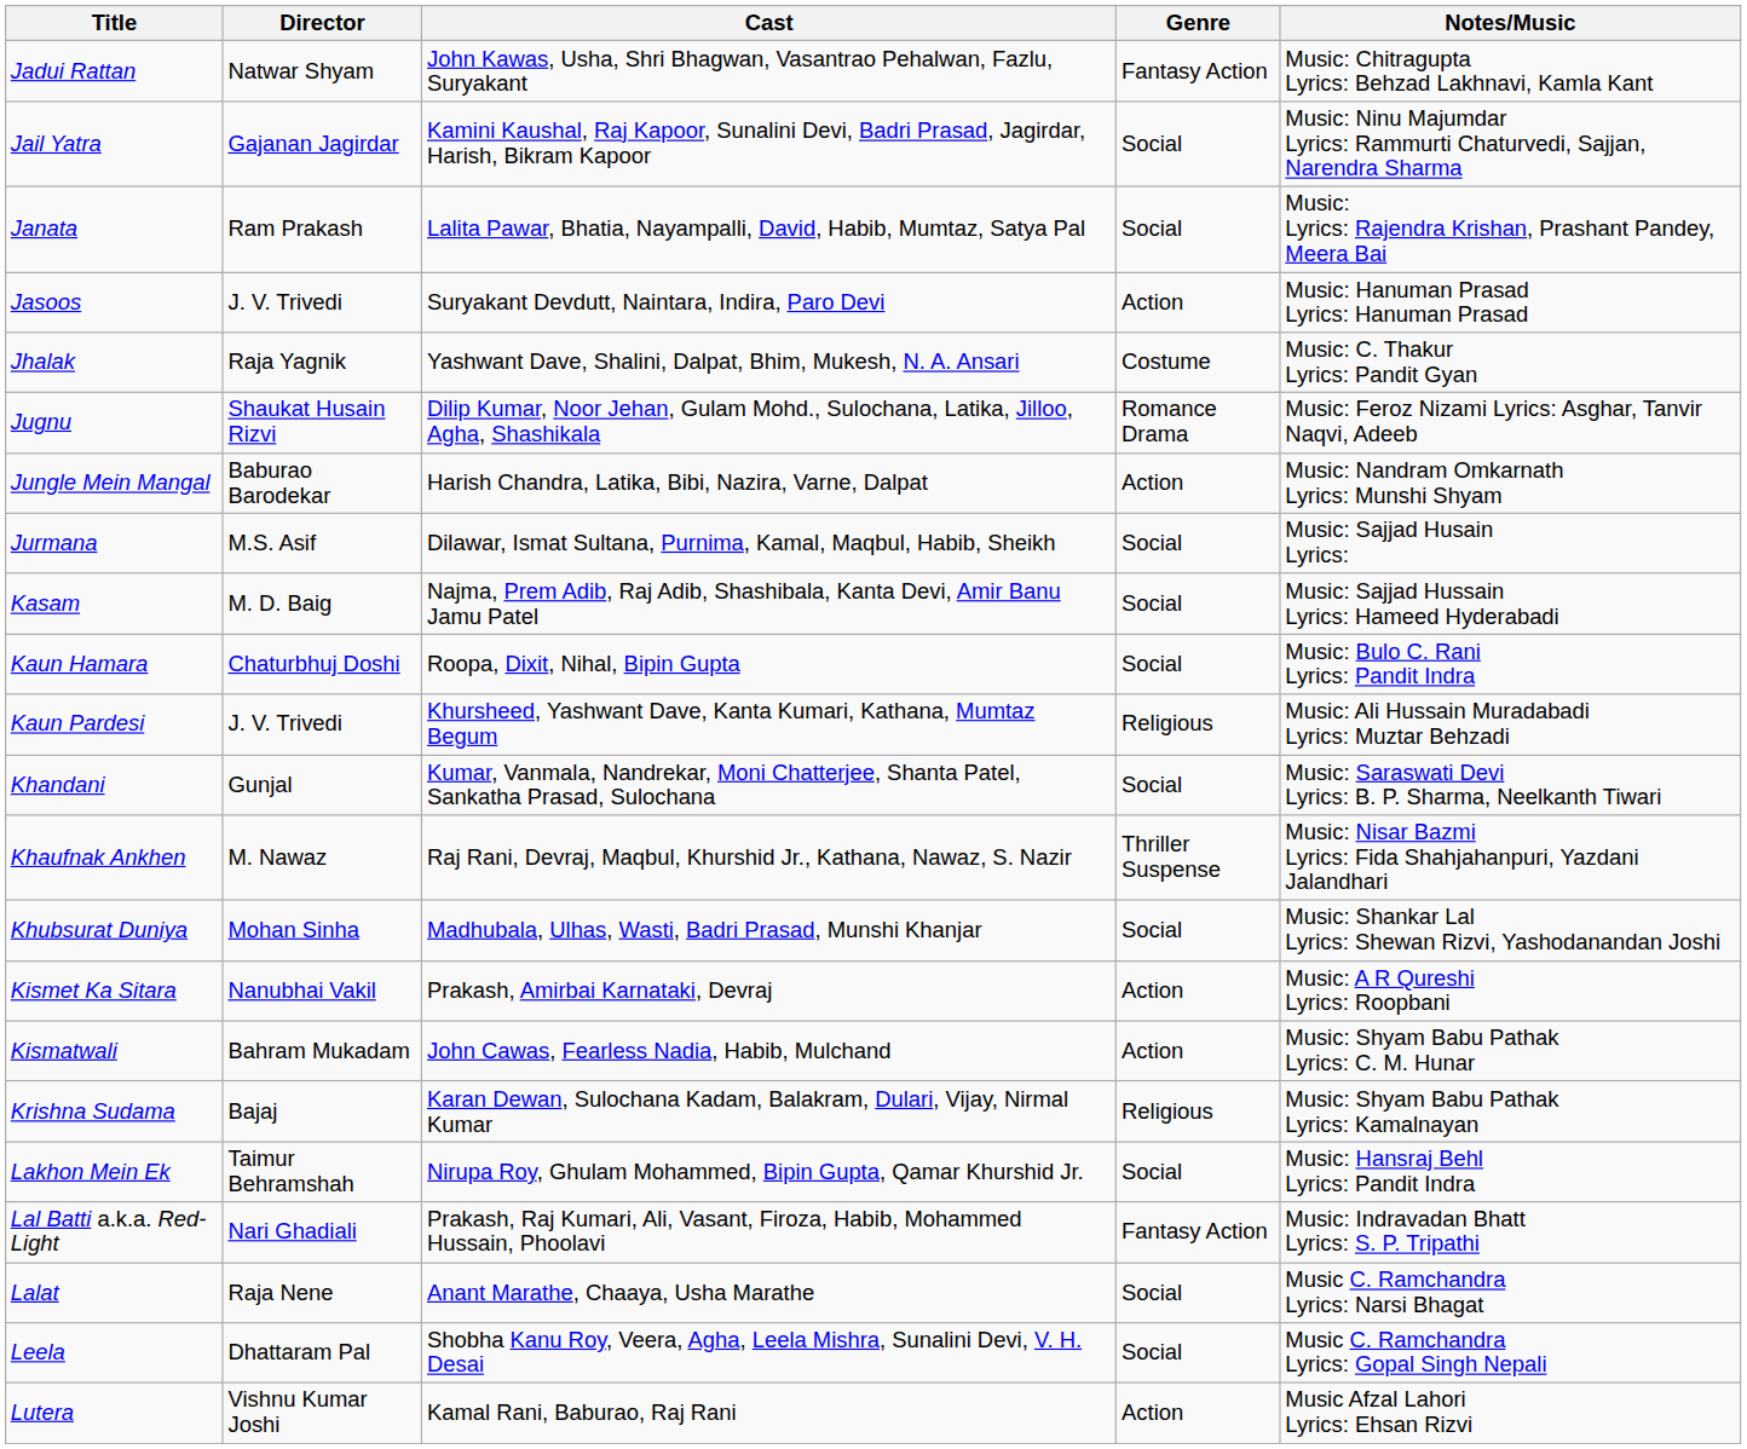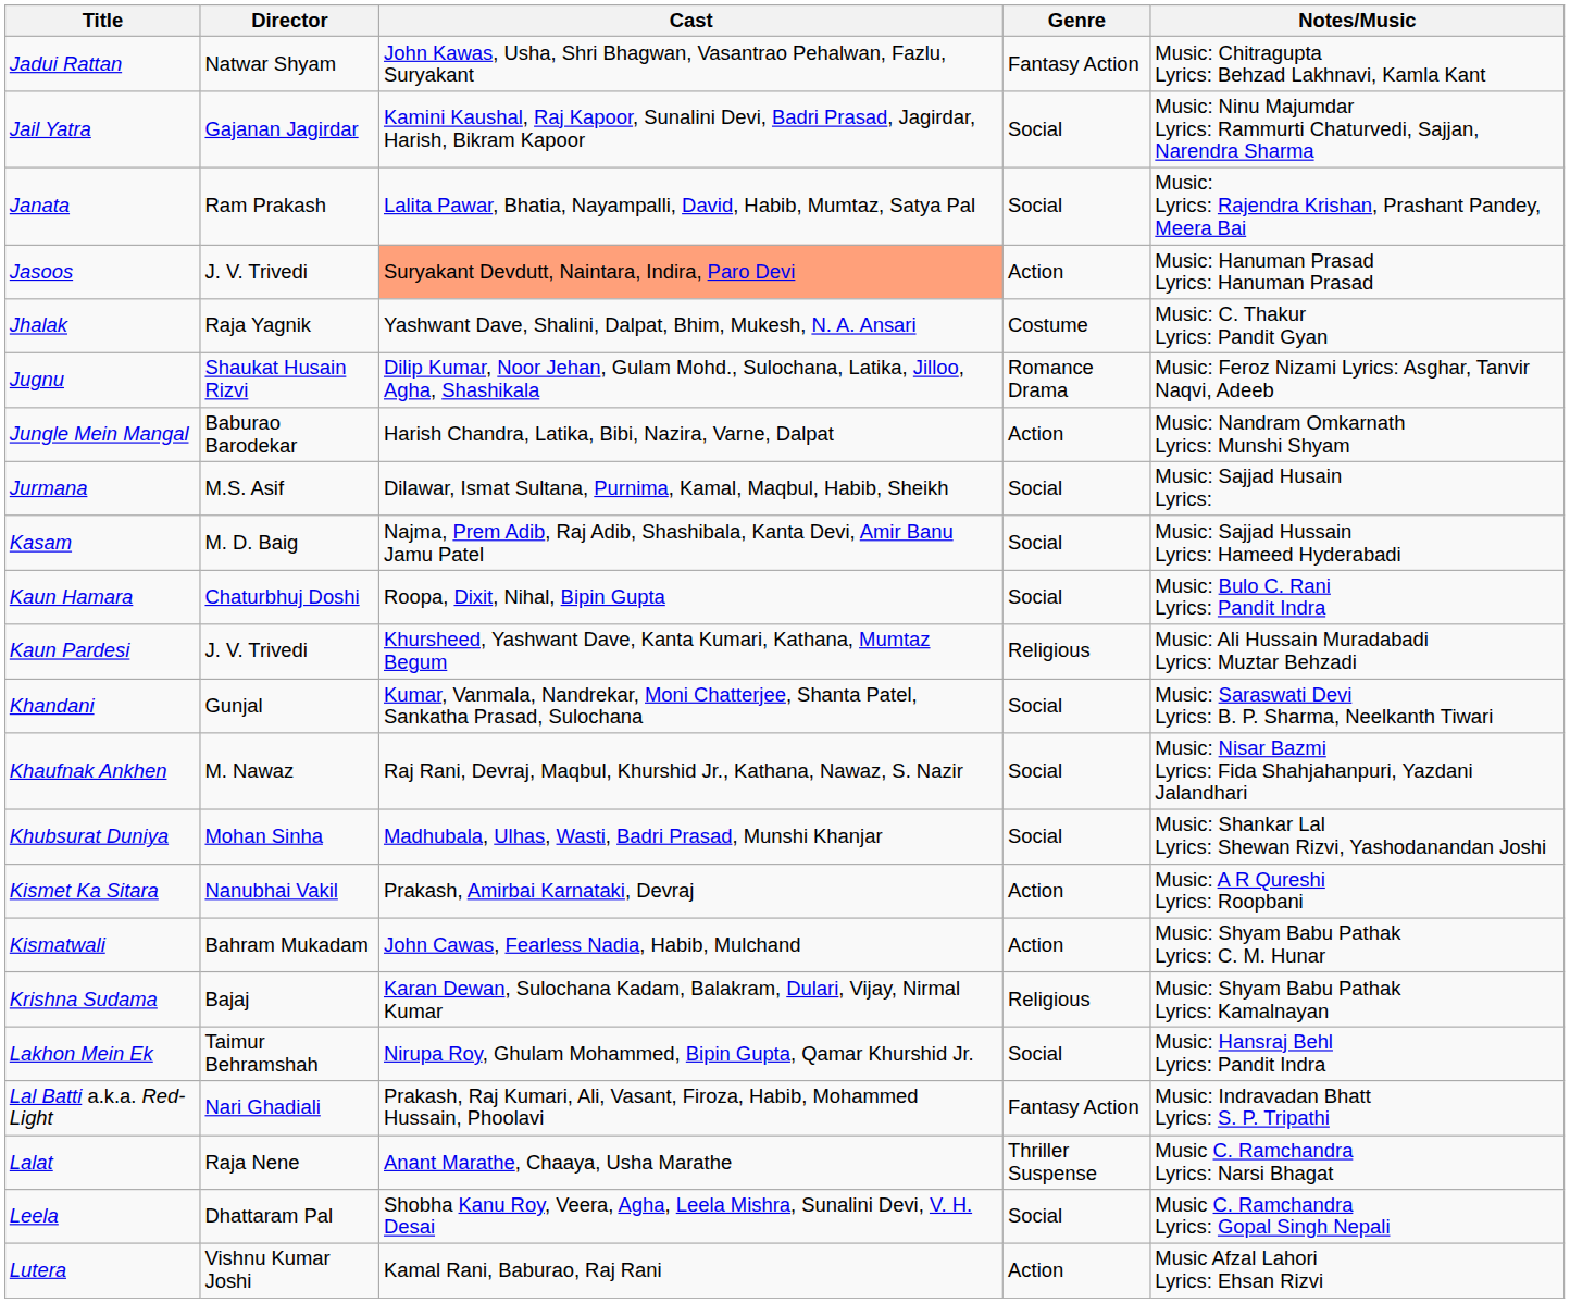 <table class="wikitable">
 <tr>
 <th>Title</th>
 <th>Director</th>
 <th>Cast</th>
 <th>Genre</th>
 <th>Notes/Music</th>
 </tr>
 <tr>
 <td><em><a href='#'>Jadui Rattan</a></em></td>
 <td>Natwar Shyam</td>
 <td><a href='#'>John Kawas</a>, Usha, Shri Bhagwan, Vasantrao Pehalwan, Fazlu, Suryakant</td>
 <td>Fantasy Action</td>
 <td>Music: Chitragupta<br>Lyrics: Behzad Lakhnavi, Kamla Kant</td>
 </tr>
 <tr>
 <td><em><a href='#'>Jail Yatra</a></em></td>
 <td><a href='#'>Gajanan Jagirdar</a></td>
 <td><a href='#'>Kamini Kaushal</a>, <a href='#'>Raj Kapoor</a>, Sunalini Devi, <a href='#'>Badri Prasad</a>, Jagirdar, Harish, Bikram Kapoor</td>
 <td>Social</td>
 <td>Music: Ninu Majumdar<br>Lyrics: Rammurti Chaturvedi, Sajjan, <a href='#'>Narendra Sharma</a></td>
 </tr>
 <tr>
 <td><em><a href='#'>Janata</a></em></td>
 <td>Ram Prakash</td>
 <td><a href='#'>Lalita Pawar</a>, Bhatia, Nayampalli, <a href='#'>David</a>, Habib, Mumtaz, Satya Pal</td>
 <td>Social</td>
 <td>Music: <br>Lyrics: <a href='#'>Rajendra Krishan</a>, Prashant Pandey, <a href='#'>Meera Bai</a></td>
 </tr>
 <tr>
 <td><em><a href='#'>Jasoos</a></em></td>
 <td>J. V. Trivedi</td>
-<td>Suryakant Devdutt, Naintara, Indira, <a href='#'>Paro Devi</a></td>
+<td style="background: lightsalmon;">Suryakant Devdutt, Naintara, Indira, <a href='#'>Paro Devi</a></td>
 <td>Action</td>
 <td>Music: Hanuman Prasad<br>Lyrics: Hanuman Prasad</td>
 </tr>
 <tr>
 <td><em><a href='#'>Jhalak</a></em></td>
 <td>Raja Yagnik</td>
 <td>Yashwant Dave, Shalini, Dalpat, Bhim, Mukesh, <a href='#'>N. A. Ansari</a></td>
 <td>Costume</td>
 <td>Music: C. Thakur<br>Lyrics: Pandit Gyan</td>
 </tr>
 <tr>
 <td><em><a href='#'>Jugnu</a></em></td>
 <td><a href='#'>Shaukat Husain Rizvi</a></td>
 <td><a href='#'>Dilip Kumar</a>, <a href='#'>Noor Jehan</a>, Gulam Mohd., Sulochana, Latika, <a href='#'>Jilloo</a>, <a href='#'>Agha</a>, <a href='#'>Shashikala</a></td>
 <td>Romance Drama</td>
 <td>Music: Feroz Nizami Lyrics: Asghar, Tanvir Naqvi, Adeeb</td>
 </tr>
 <tr>
 <td><em><a href='#'>Jungle Mein Mangal</a></em></td>
 <td>Baburao Barodekar</td>
 <td>Harish Chandra, Latika, Bibi, Nazira, Varne, Dalpat</td>
 <td>Action</td>
 <td>Music: Nandram Omkarnath<br>Lyrics: Munshi Shyam</td>
 </tr>
 <tr>
 <td><em><a href='#'>Jurmana</a></em></td>
 <td>M.S. Asif</td>
 <td>Dilawar, Ismat Sultana, <a href='#'>Purnima</a>, Kamal, Maqbul, Habib, Sheikh</td>
 <td>Social</td>
 <td>Music: Sajjad Husain<br>Lyrics:</td>
 </tr>
 <tr>
 <td><em><a href='#'>Kasam</a></em></td>
 <td>M. D. Baig</td>
 <td>Najma, <a href='#'>Prem Adib</a>, Raj Adib, Shashibala, Kanta Devi, <a href='#'>Amir Banu</a> Jamu Patel</td>
 <td>Social</td>
 <td>Music: Sajjad Hussain<br>Lyrics: Hameed Hyderabadi</td>
 </tr>
 <tr>
 <td><em><a href='#'>Kaun Hamara</a></em></td>
 <td><a href='#'>Chaturbhuj Doshi</a></td>
 <td>Roopa, <a href='#'>Dixit</a>, Nihal, <a href='#'>Bipin Gupta</a></td>
 <td>Social</td>
 <td>Music: <a href='#'>Bulo C. Rani</a><br>Lyrics: <a href='#'>Pandit Indra</a></td>
 </tr>
 <tr>
 <td><em><a href='#'>Kaun Pardesi</a></em></td>
 <td>J. V. Trivedi</td>
 <td><a href='#'>Khursheed</a>, Yashwant Dave, Kanta Kumari, Kathana, <a href='#'>Mumtaz Begum</a></td>
 <td>Religious</td>
 <td>Music: Ali Hussain Muradabadi<br>Lyrics: Muztar Behzadi</td>
 </tr>
 <tr>
 <td><em><a href='#'>Khandani</a></em></td>
 <td>Gunjal</td>
 <td><a href='#'>Kumar</a>, Vanmala, Nandrekar, <a href='#'>Moni Chatterjee</a>, Shanta Patel, Sankatha Prasad, Sulochana</td>
 <td>Social</td>
 <td>Music: <a href='#'>Saraswati Devi</a><br>Lyrics: B. P. Sharma, Neelkanth Tiwari</td>
 </tr>
 <tr>
 <td><em><a href='#'>Khaufnak Ankhen</a></em></td>
 <td>M. Nawaz</td>
 <td>Raj Rani, Devraj, Maqbul, Khurshid Jr., Kathana, Nawaz, S. Nazir</td>
-<td>Thriller Suspense</td>
+<td>Social</td>
 <td>Music: <a href='#'>Nisar Bazmi</a><br>Lyrics: Fida Shahjahanpuri, Yazdani Jalandhari</td>
 </tr>
 <tr>
 <td><em><a href='#'>Khubsurat Duniya</a></em></td>
 <td><a href='#'>Mohan Sinha</a></td>
 <td><a href='#'>Madhubala</a>, <a href='#'>Ulhas</a>, <a href='#'>Wasti</a>, <a href='#'>Badri Prasad</a>, Munshi Khanjar</td>
 <td>Social</td>
 <td>Music: Shankar Lal<br>Lyrics: Shewan Rizvi, Yashodanandan Joshi</td>
 </tr>
 <tr>
 <td><em><a href='#'>Kismet Ka Sitara</a></em></td>
 <td><a href='#'>Nanubhai Vakil</a></td>
 <td>Prakash, <a href='#'>Amirbai Karnataki</a>, Devraj</td>
 <td>Action</td>
 <td>Music: <a href='#'>A R Qureshi</a><br>Lyrics: Roopbani</td>
 </tr>
 <tr>
 <td><em><a href='#'>Kismatwali</a></em></td>
 <td>Bahram Mukadam</td>
 <td><a href='#'>John Cawas</a>, <a href='#'>Fearless Nadia</a>, Habib, Mulchand</td>
 <td>Action</td>
 <td>Music: Shyam Babu Pathak<br>Lyrics: C. M. Hunar</td>
 </tr>
 <tr>
 <td><em><a href='#'>Krishna Sudama</a></em></td>
 <td>Bajaj</td>
 <td><a href='#'>Karan Dewan</a>, Sulochana Kadam, Balakram, <a href='#'>Dulari</a>, Vijay, Nirmal Kumar</td>
 <td>Religious</td>
 <td>Music: Shyam Babu Pathak<br>Lyrics: Kamalnayan</td>
 </tr>
 <tr>
 <td><em><a href='#'>Lakhon Mein Ek</a></em></td>
 <td>Taimur Behramshah</td>
 <td><a href='#'>Nirupa Roy</a>, Ghulam Mohammed, <a href='#'>Bipin Gupta</a>, Qamar Khurshid Jr.</td>
 <td>Social</td>
 <td>Music: <a href='#'>Hansraj Behl</a><br>Lyrics: Pandit Indra</td>
 </tr>
 <tr>
 <td><em><a href='#'>Lal Batti</a></em> a.k.a. <em>Red-Light</em></td>
 <td><a href='#'>Nari Ghadiali</a></td>
 <td>Prakash, Raj Kumari, Ali, Vasant, Firoza, Habib, Mohammed Hussain, Phoolavi</td>
 <td>Fantasy Action</td>
 <td>Music: Indravadan Bhatt<br>Lyrics: <a href='#'>S. P. Tripathi</a></td>
 </tr>
 <tr>
 <td><em><a href='#'>Lalat</a></em></td>
 <td>Raja Nene</td>
 <td><a href='#'>Anant Marathe</a>, Chaaya, Usha Marathe</td>
-<td>Social</td>
+<td>Thriller Suspense</td>
 <td>Music <a href='#'>C. Ramchandra</a><br>Lyrics: Narsi Bhagat</td>
 </tr>
 <tr>
 <td><em><a href='#'>Leela</a></em></td>
 <td>Dhattaram Pal</td>
 <td>Shobha <a href='#'>Kanu Roy</a>, Veera, <a href='#'>Agha</a>, <a href='#'>Leela Mishra</a>, Sunalini Devi, <a href='#'>V. H. Desai</a></td>
 <td>Social</td>
 <td>Music <a href='#'>C. Ramchandra</a><br>Lyrics: <a href='#'>Gopal Singh Nepali</a></td>
 </tr>
 <tr>
 <td><em><a href='#'>Lutera</a></em></td>
 <td>Vishnu Kumar Joshi</td>
 <td>Kamal Rani, Baburao, Raj Rani</td>
 <td>Action</td>
 <td>Music Afzal Lahori<br>Lyrics: Ehsan Rizvi</td>
 </tr>
 </table>
